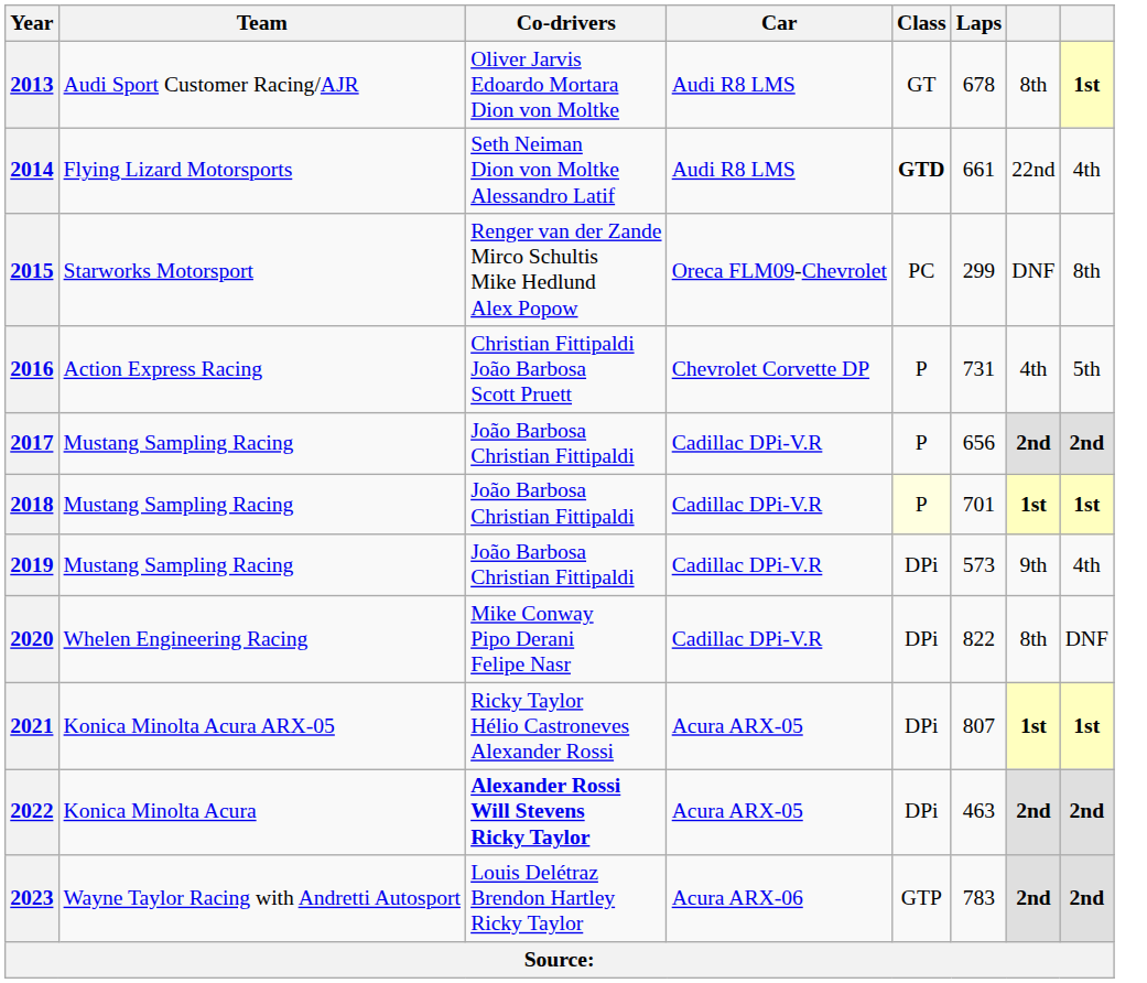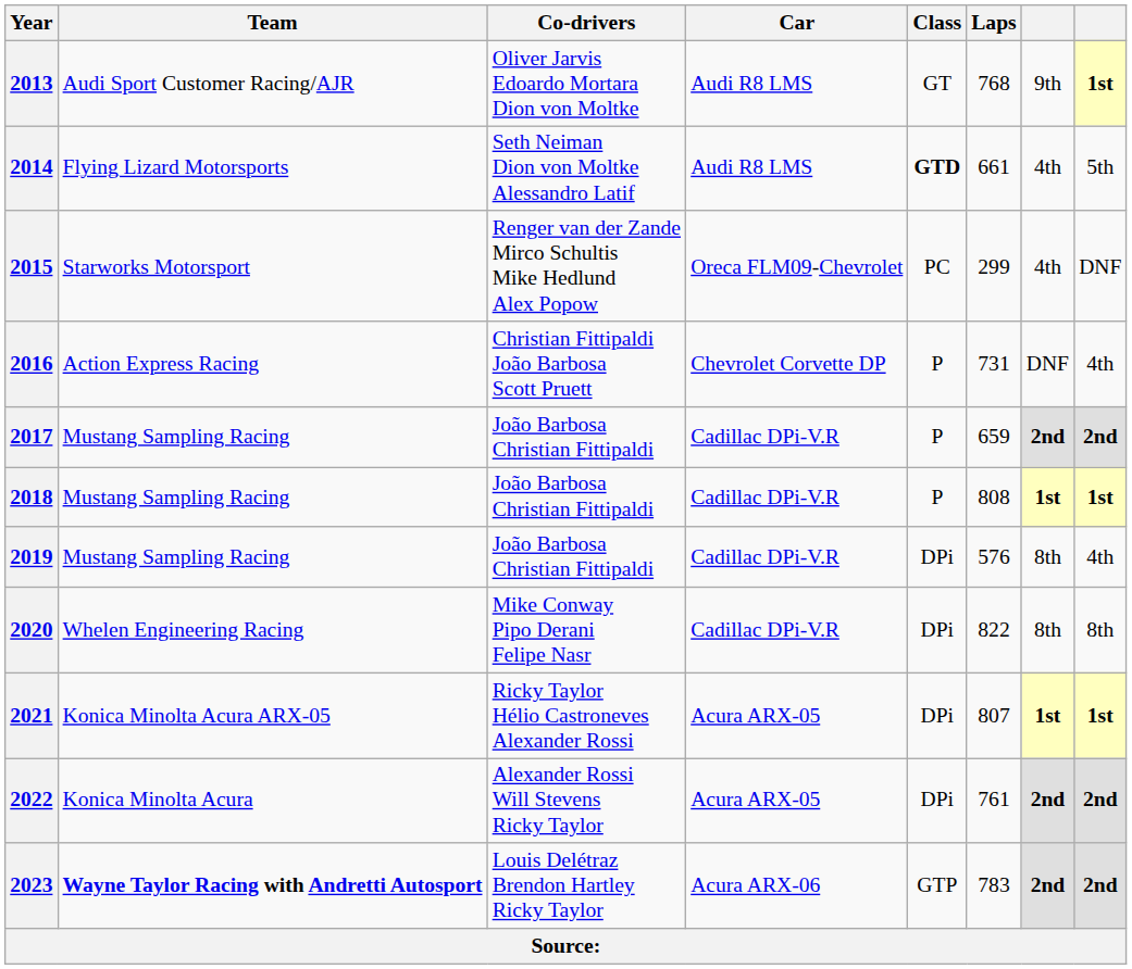 <table class="wikitable" style="text-align:center; font-size:90%">
 <tr>
 <th>Year</th>
 <th>Team</th>
 <th>Co-drivers</th>
 <th>Car</th>
 <th>Class</th>
 <th>Laps</th>
 <th></th>
 <th></th>
 </tr>
 <tr>
 <th><a href='#'>2013</a></th>
 <td align="left"> <a href='#'>Audi Sport</a> Customer Racing/<a href='#'>AJR</a></td>
 <td align="left"> <a href='#'>Oliver Jarvis</a><br> <a href='#'>Edoardo Mortara</a><br> <a href='#'>Dion von Moltke</a></td>
 <td align="left"><a href='#'>Audi R8 LMS</a></td>
 <td>GT</td>
-<td>678</td>
-<td>8th</td>
+<td>768</td>
+<td>9th</td>
 <td style="background:#FFFFBF;"><strong>1st</strong></td>
 </tr>
 <tr>
 <th><a href='#'>2014</a></th>
 <td align="left"> <a href='#'>Flying Lizard Motorsports</a></td>
 <td align="left"> <a href='#'>Seth Neiman</a><br> <a href='#'>Dion von Moltke</a><br> <a href='#'>Alessandro Latif</a></td>
 <td align="left"><a href='#'>Audi R8 LMS</a></td>
 <td><strong>GTD</strong></td>
 <td>661</td>
-<td>22nd</td>
 <td>4th</td>
+<td>5th</td>
 </tr>
 <tr>
 <th><a href='#'>2015</a></th>
 <td align="left"> <a href='#'>Starworks Motorsport</a></td>
 <td align="left" nowrap> <a href='#'>Renger van der Zande</a><br> Mirco Schultis<br> Mike Hedlund<br> <a href='#'>Alex Popow</a></td>
 <td align="left" nowrap><a href='#'>Oreca FLM09</a>-<a href='#'>Chevrolet</a></td>
 <td>PC</td>
 <td>299</td>
+<td>4th</td>
 <td>DNF</td>
-<td>8th</td>
 </tr>
 <tr>
 <th><a href='#'>2016</a></th>
 <td align="left"> <a href='#'>Action Express Racing</a></td>
 <td align="left"> <a href='#'>Christian Fittipaldi</a><br> <a href='#'>João Barbosa</a><br> <a href='#'>Scott Pruett</a></td>
 <td align="left"><a href='#'>Chevrolet Corvette DP</a></td>
 <td>P</td>
 <td>731</td>
+<td>DNF</td>
 <td>4th</td>
-<td>5th</td>
 </tr>
 <tr>
 <th><a href='#'>2017</a></th>
 <td align="left"> <a href='#'>Mustang Sampling Racing</a></td>
 <td align="left"> <a href='#'>João Barbosa</a><br> <a href='#'>Christian Fittipaldi</a></td>
 <td align="left"><a href='#'>Cadillac DPi-V.R</a></td>
 <td>P</td>
-<td>656</td>
+<td>659</td>
 <td style="background:#DFDFDF;"><strong>2nd</strong></td>
 <td style="background:#DFDFDF;"><strong>2nd</strong></td>
 </tr>
 <tr>
 <th><a href='#'>2018</a></th>
 <td align="left"> <a href='#'>Mustang Sampling Racing</a></td>
 <td align="left"> <a href='#'>João Barbosa</a><br> <a href='#'>Christian Fittipaldi</a></td>
 <td align="left"><a href='#'>Cadillac DPi-V.R</a></td>
-<td style="background: lightyellow;">P</td>
-<td>701</td>
+<td>P</td>
+<td>808</td>
 <td style="background:#FFFFBF;"><strong>1st</strong></td>
 <td style="background:#FFFFBF;"><strong>1st</strong></td>
 </tr>
 <tr>
 <th><a href='#'>2019</a></th>
 <td align="left"> <a href='#'>Mustang Sampling Racing</a></td>
 <td align="left"> <a href='#'>João Barbosa</a><br> <a href='#'>Christian Fittipaldi</a></td>
 <td align="left"><a href='#'>Cadillac DPi-V.R</a></td>
 <td>DPi</td>
-<td>573</td>
-<td>9th</td>
+<td>576</td>
+<td>8th</td>
 <td>4th</td>
 </tr>
 <tr>
 <th><a href='#'>2020</a></th>
 <td align="left"> <a href='#'>Whelen Engineering Racing</a></td>
 <td align="left"> <a href='#'>Mike Conway</a><br> <a href='#'>Pipo Derani</a><br> <a href='#'>Felipe Nasr</a></td>
 <td align="left"><a href='#'>Cadillac DPi-V.R</a></td>
 <td>DPi</td>
 <td>822</td>
 <td>8th</td>
-<td>DNF</td>
+<td>8th</td>
 </tr>
 <tr>
 <th><a href='#'>2021</a></th>
 <td align="left"> <a href='#'>Konica Minolta Acura ARX-05</a></td>
 <td align="left"> <a href='#'>Ricky Taylor</a><br> <a href='#'>Hélio Castroneves</a><br> <a href='#'>Alexander Rossi</a></td>
 <td align="left"><a href='#'>Acura ARX-05</a></td>
 <td>DPi</td>
 <td>807</td>
 <td style="background:#FFFFBF;"><strong>1st</strong></td>
 <td style="background:#FFFFBF;"><strong>1st</strong></td>
 </tr>
 <tr>
 <th><a href='#'>2022</a></th>
 <td align="left"> <a href='#'>Konica Minolta Acura</a></td>
-<td align="left"><strong> <a href='#'>Alexander Rossi</a><br> <a href='#'>Will Stevens</a><br> <a href='#'>Ricky Taylor</a></strong></td>
+<td align="left"> <a href='#'>Alexander Rossi</a><br> <a href='#'>Will Stevens</a><br> <a href='#'>Ricky Taylor</a></td>
 <td align="left"><a href='#'>Acura ARX-05</a></td>
 <td>DPi</td>
-<td>463</td>
+<td>761</td>
 <td style="background:#DFDFDF;"><strong>2nd</strong></td>
 <td style="background:#DFDFDF;"><strong>2nd</strong></td>
 </tr>
 <tr>
 <th><a href='#'>2023</a></th>
-<td align="left" nowrap> <a href='#'>Wayne Taylor Racing</a> with <a href='#'>Andretti Autosport</a></td>
+<td align="left" nowrap><strong> <a href='#'>Wayne Taylor Racing</a> with <a href='#'>Andretti Autosport</a></strong></td>
 <td align="left"> <a href='#'>Louis Delétraz</a><br> <a href='#'>Brendon Hartley</a><br> <a href='#'>Ricky Taylor</a></td>
 <td align="left"><a href='#'>Acura ARX-06</a></td>
 <td>GTP</td>
 <td>783</td>
 <td style="background:#DFDFDF;"><strong>2nd</strong></td>
 <td style="background:#DFDFDF;"><strong>2nd</strong></td>
 </tr>
 <tr>
 <th colspan="8">Source:</th>
 </tr>
 </table>
